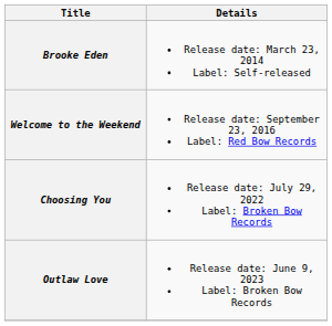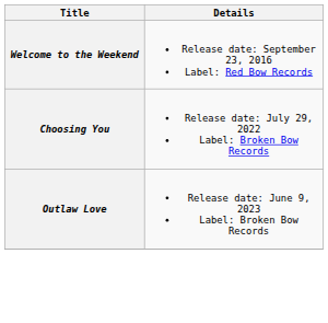 <table class="wikitable plainrowheaders" style="text-align:center;">
 <tr>
 <th style="width:14em;">Title</th>
 <th style="width:18em;">Details</th>
-</tr>
-<tr>
-<th scope="row"><em>Brooke Eden</em></th>
-<td><br><ul><li>Release date: March 23, 2014</li><li>Label: Self-released</li></ul></td>
 </tr>
 <tr>
 <th scope="row"><em>Welcome to the Weekend</em></th>
 <td><br><ul><li>Release date: September 23, 2016</li><li>Label: <a href='#'>Red Bow Records</a></li></ul></td>
 </tr>
 <tr>
 <th scope="row"><em>Choosing You</em></th>
 <td><br><ul><li>Release date: July 29, 2022</li><li>Label: <a href='#'>Broken Bow Records</a></li></ul></td>
 </tr>
 <tr>
 <th scope="row"><em>Outlaw Love</em></th>
 <td><br><ul><li>Release date: June 9, 2023</li><li>Label: Broken Bow Records</li></ul></td>
 </tr>
 <tr>
 </tr>
 </table>
